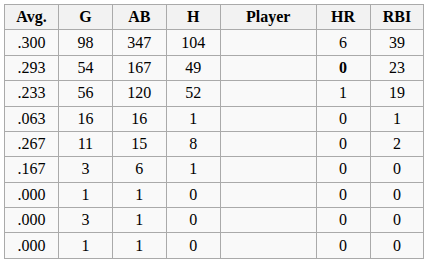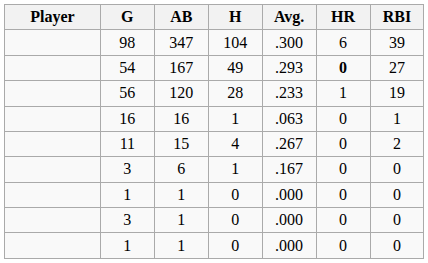 <table class="wikitable sortable">
 <tr>
-<th bgcolor="#DDDDFF" width="9%">Avg.</th>
+<th bgcolor="#DDDDFF" width="16%">Player</th>
 <th bgcolor="#DDDDFF" width="9%">G</th>
 <th bgcolor="#DDDDFF" width="9%">AB</th>
 <th bgcolor="#DDDDFF" width="9%">H</th>
-<th bgcolor="#DDDDFF" width="16%">Player</th>
+<th bgcolor="#DDDDFF" width="9%">Avg.</th>
 <th bgcolor="#DDDDFF" width="9%">HR</th>
 <th bgcolor="#DDDDFF" width="9%">RBI</th>
 </tr>
 <tr align="center">
-<td>.300</td>
+<td></td>
 <td>98</td>
 <td>347</td>
 <td>104</td>
-<td></td>
+<td>.300</td>
 <td>6</td>
 <td>39</td>
 </tr>
 <tr align="center">
-<td>.293</td>
+<td></td>
 <td>54</td>
 <td>167</td>
 <td>49</td>
-<td></td>
+<td>.293</td>
 <td><strong>0</strong></td>
-<td>23</td>
+<td>27</td>
 </tr>
 <tr align="center">
-<td>.233</td>
+<td></td>
 <td>56</td>
 <td>120</td>
-<td>52</td>
-<td></td>
+<td>28</td>
+<td>.233</td>
 <td>1</td>
 <td>19</td>
 </tr>
 <tr align="center">
-<td>.063</td>
+<td></td>
 <td>16</td>
 <td>16</td>
 <td>1</td>
-<td></td>
+<td>.063</td>
 <td>0</td>
 <td>1</td>
 </tr>
 <tr align="center">
-<td>.267</td>
+<td></td>
 <td>11</td>
 <td>15</td>
-<td>8</td>
-<td></td>
+<td>4</td>
+<td>.267</td>
 <td>0</td>
 <td>2</td>
 </tr>
 <tr align="center">
-<td>.167</td>
+<td></td>
 <td>3</td>
 <td>6</td>
 <td>1</td>
-<td></td>
+<td>.167</td>
 <td>0</td>
 <td>0</td>
 </tr>
 <tr align="center">
-<td>.000</td>
+<td></td>
 <td>1</td>
 <td>1</td>
 <td>0</td>
-<td></td>
+<td>.000</td>
 <td>0</td>
 <td>0</td>
 </tr>
 <tr align="center">
-<td>.000</td>
+<td></td>
 <td>3</td>
 <td>1</td>
 <td>0</td>
-<td></td>
+<td>.000</td>
 <td>0</td>
 <td>0</td>
 </tr>
 <tr align="center">
-<td>.000</td>
+<td></td>
 <td>1</td>
 <td>1</td>
 <td>0</td>
-<td></td>
+<td>.000</td>
 <td>0</td>
 <td>0</td>
 </tr>
 </table>
